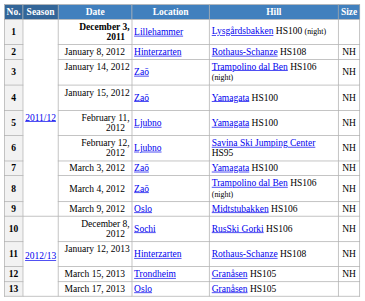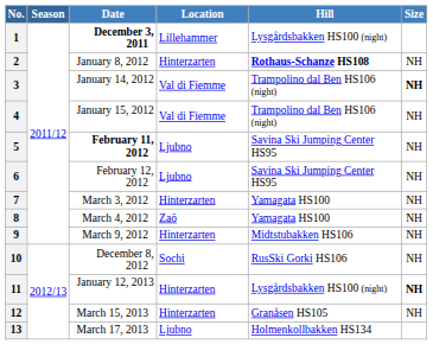 <table class="wikitable sortable" style="font-size:86%; line-height:15px; text-align:left; border:grey solid 1px; border-collapse:collapse; background:#ffffff;">
 <tr style="background:#efefef;">
 <th style="background-color:#369; color:white; width:10px;">No.</th>
 <th style="background-color:#369; color:white;  width:30px;">Season</th>
 <th style="background-color:#4180be; color:white; width:100px;">Date</th>
 <th style="background-color:#4180be; color:white; width:106px;">Location</th>
 <th style="background-color:#4180be; color:white; width:180px;">Hill</th>
 <th style="background-color:#4180be; color:white; width:25px;">Size</th>
 </tr>
 <tr>
 <th scope=row style="text-align:center;">1</th>
 <td rowspan=9 align=center><a href='#'>2011/12</a></td>
 <td align=right><strong>December 3, 2011  </strong></td>
 <td> <a href='#'>Lillehammer</a></td>
 <td><a href='#'>Lysgårdsbakken</a> HS100 <small>(night)</small></td>
 <td align=center></td>
 </tr>
 <tr>
 <th scope=row style="text-align:center;">2</th>
 <td align=right>January 8, 2012  </td>
 <td> <a href='#'>Hinterzarten</a></td>
-<td><a href='#'>Rothaus-Schanze</a> HS108</td>
+<td><strong><a href='#'>Rothaus-Schanze</a> HS108</strong></td>
 <td align=center>NH</td>
 </tr>
 <tr>
 <th scope=row style="text-align:center;">3</th>
 <td align=right>January 14, 2012  </td>
-<td> <a href='#'>Zaō</a></td>
+<td> <a href='#'>Val di Fiemme</a></td>
+<td><a href='#'>Trampolino dal Ben</a> HS106 <small>(night)</small></td>
+<td align=center><strong>NH</strong></td>
+</tr>
+<tr>
+<th scope=row style="text-align:center;">4</th>
+<td align=right>January 15, 2012  </td>
+<td> <a href='#'>Val di Fiemme</a></td>
 <td><a href='#'>Trampolino dal Ben</a> HS106 <small>(night)</small></td>
 <td align=center>NH</td>
 </tr>
 <tr>
-<th scope=row style="text-align:center;">4</th>
-<td align=right>January 15, 2012  </td>
-<td> <a href='#'>Zaō</a></td>
-<td><a href='#'>Yamagata</a> HS100</td>
-<td align=center>NH</td>
-</tr>
-<tr>
 <th scope=row style="text-align:center;">5</th>
-<td align=right>February 11, 2012  </td>
+<td align=right><strong>February 11, 2012  </strong></td>
 <td> <a href='#'>Ljubno</a></td>
-<td><a href='#'>Yamagata</a> HS100</td>
+<td><a href='#'>Savina Ski Jumping Center</a> HS95</td>
 <td align=center>NH</td>
 </tr>
 <tr>
 <th scope=row style="text-align:center;">6</th>
 <td align=right>February 12, 2012  </td>
 <td> <a href='#'>Ljubno</a></td>
 <td><a href='#'>Savina Ski Jumping Center</a> HS95</td>
 <td align=center>NH</td>
 </tr>
 <tr>
 <th scope=row style="text-align:center;">7</th>
 <td align=right>March 3, 2012  </td>
-<td> <a href='#'>Zaō</a></td>
+<td> <a href='#'>Hinterzarten</a></td>
 <td><a href='#'>Yamagata</a> HS100</td>
 <td align=center>NH</td>
 </tr>
 <tr>
 <th scope=row style="text-align:center;">8</th>
 <td align=right>March 4, 2012  </td>
 <td> <a href='#'>Zaō</a></td>
-<td><a href='#'>Trampolino dal Ben</a> HS106 <small>(night)</small></td>
+<td><a href='#'>Yamagata</a> HS100</td>
 <td align=center>NH</td>
 </tr>
 <tr>
 <th scope=row style="text-align:center;">9</th>
 <td align=right>March 9, 2012  </td>
-<td> <a href='#'>Oslo</a></td>
+<td> <a href='#'>Hinterzarten</a></td>
 <td><a href='#'>Midtstubakken</a> HS106</td>
 <td align=center>NH</td>
 </tr>
 <tr>
 <th scope=row style="text-align:center;">10</th>
 <td rowspan=4 align=center><a href='#'>2012/13</a></td>
 <td align=right>December 8, 2012  </td>
 <td> <a href='#'>Sochi</a></td>
 <td><a href='#'>RusSki Gorki</a> HS106</td>
 <td align=center>NH</td>
 </tr>
 <tr>
 <th scope=row style="text-align:center;">11</th>
 <td align=right>January 12, 2013  </td>
 <td> <a href='#'>Hinterzarten</a></td>
-<td><a href='#'>Rothaus-Schanze</a> HS108</td>
-<td align=center>NH</td>
+<td><a href='#'>Lysgårdsbakken</a> HS100 <small>(night)</small></td>
+<td align=center><strong>NH</strong></td>
 </tr>
 <tr>
 <th scope=row style="text-align:center;">12</th>
 <td align=right>March 15, 2013  </td>
-<td> <a href='#'>Trondheim</a></td>
+<td> <a href='#'>Hinterzarten</a></td>
 <td><a href='#'>Granåsen</a> HS105</td>
 <td align=center>NH</td>
 </tr>
 <tr>
 <th scope=row style="text-align:center;">13</th>
 <td align=right>March 17, 2013  </td>
-<td> <a href='#'>Oslo</a></td>
-<td><a href='#'>Granåsen</a> HS105</td>
+<td> <a href='#'>Ljubno</a></td>
+<td><a href='#'>Holmenkollbakken</a> HS134</td>
 <td align=center></td>
 </tr>
 </table>
